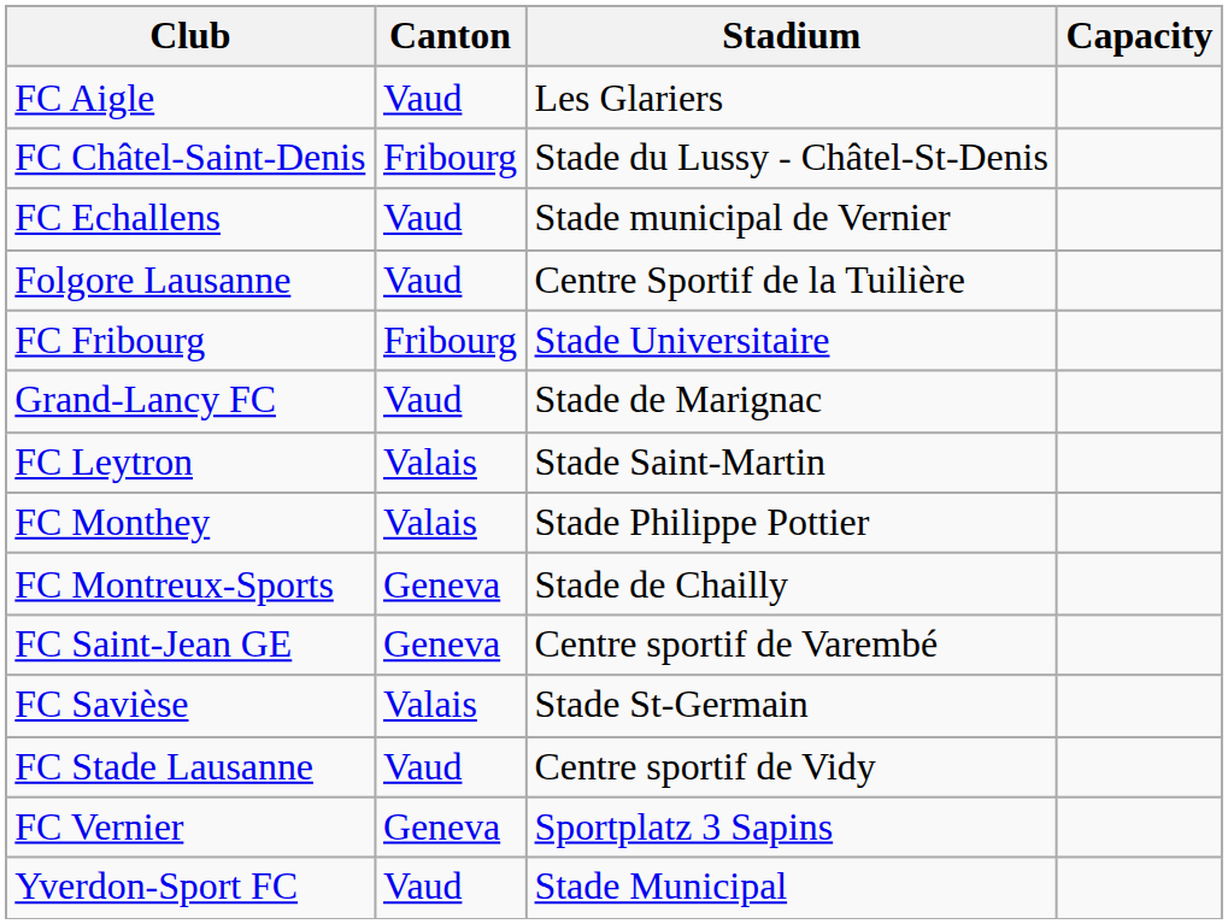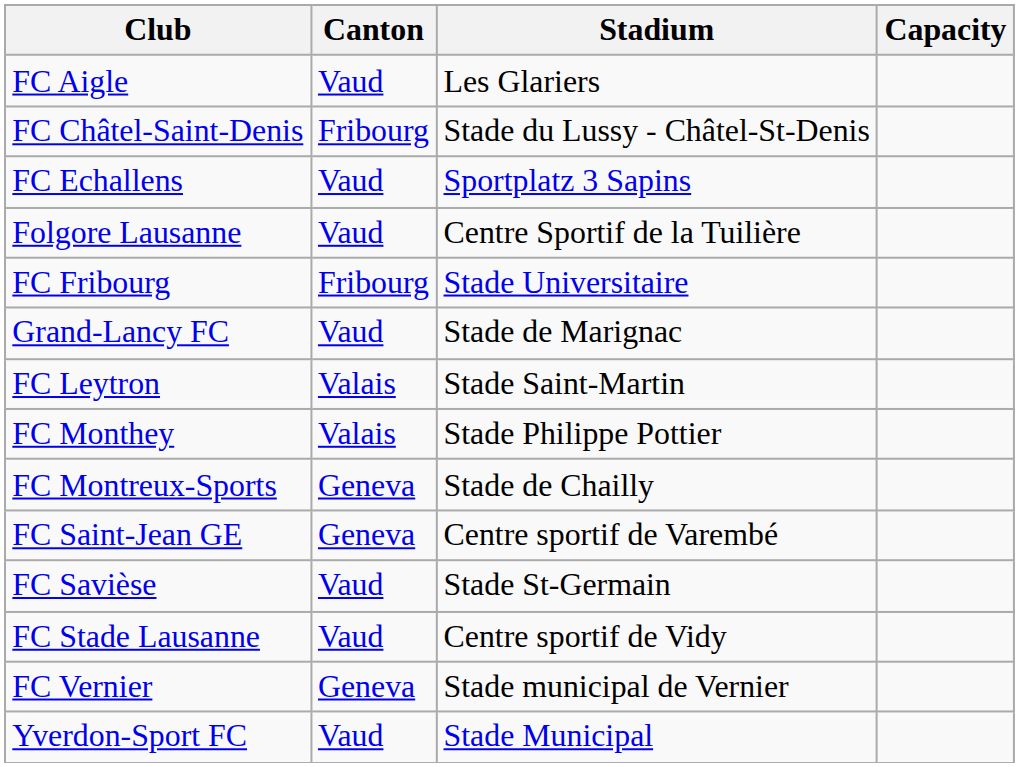 <table class="wikitable">
 <tr>
 <th>Club</th>
 <th>Canton</th>
 <th>Stadium</th>
 <th>Capacity</th>
 </tr>
 <tr>
 <td><a href='#'>FC Aigle</a></td>
 <td><a href='#'>Vaud</a></td>
 <td>Les Glariers</td>
 <td></td>
 </tr>
 <tr>
 <td><a href='#'>FC Châtel-Saint-Denis</a></td>
 <td><a href='#'>Fribourg</a></td>
 <td>Stade du Lussy - Châtel-St-Denis</td>
 <td></td>
 </tr>
 <tr>
 <td><a href='#'>FC Echallens</a></td>
 <td><a href='#'>Vaud</a></td>
-<td>Stade municipal de Vernier</td>
+<td><a href='#'>Sportplatz 3 Sapins</a></td>
 <td></td>
 </tr>
 <tr>
 <td><a href='#'>Folgore Lausanne</a></td>
 <td><a href='#'>Vaud</a></td>
 <td>Centre Sportif de la Tuilière</td>
 <td></td>
 </tr>
 <tr>
 <td><a href='#'>FC Fribourg</a></td>
 <td><a href='#'>Fribourg</a></td>
 <td><a href='#'>Stade Universitaire</a></td>
 <td></td>
 </tr>
 <tr>
 <td><a href='#'>Grand-Lancy FC</a></td>
 <td><a href='#'>Vaud</a></td>
 <td>Stade de Marignac</td>
 <td></td>
 </tr>
 <tr>
 <td><a href='#'>FC Leytron</a></td>
 <td><a href='#'>Valais</a></td>
 <td>Stade Saint-Martin</td>
 <td></td>
 </tr>
 <tr>
 <td><a href='#'>FC Monthey</a></td>
 <td><a href='#'>Valais</a></td>
 <td>Stade Philippe Pottier</td>
 <td></td>
 </tr>
 <tr>
 <td><a href='#'>FC Montreux-Sports</a></td>
 <td><a href='#'>Geneva</a></td>
 <td>Stade de Chailly</td>
 <td></td>
 </tr>
 <tr>
 <td><a href='#'>FC Saint-Jean GE</a></td>
 <td><a href='#'>Geneva</a></td>
 <td>Centre sportif de Varembé</td>
 <td></td>
 </tr>
 <tr>
 <td><a href='#'>FC Savièse</a></td>
-<td><a href='#'>Valais</a></td>
+<td><a href='#'>Vaud</a></td>
 <td>Stade St-Germain</td>
 <td></td>
 </tr>
 <tr>
 <td><a href='#'>FC Stade Lausanne</a></td>
 <td><a href='#'>Vaud</a></td>
 <td>Centre sportif de Vidy</td>
 <td></td>
 </tr>
 <tr>
 <td><a href='#'>FC Vernier</a></td>
 <td><a href='#'>Geneva</a></td>
-<td><a href='#'>Sportplatz 3 Sapins</a></td>
+<td>Stade municipal de Vernier</td>
 <td></td>
 </tr>
 <tr>
 <td><a href='#'>Yverdon-Sport FC</a></td>
 <td><a href='#'>Vaud</a></td>
 <td><a href='#'>Stade Municipal</a></td>
 <td></td>
 </tr>
 <tr>
 </tr>
 </table>
